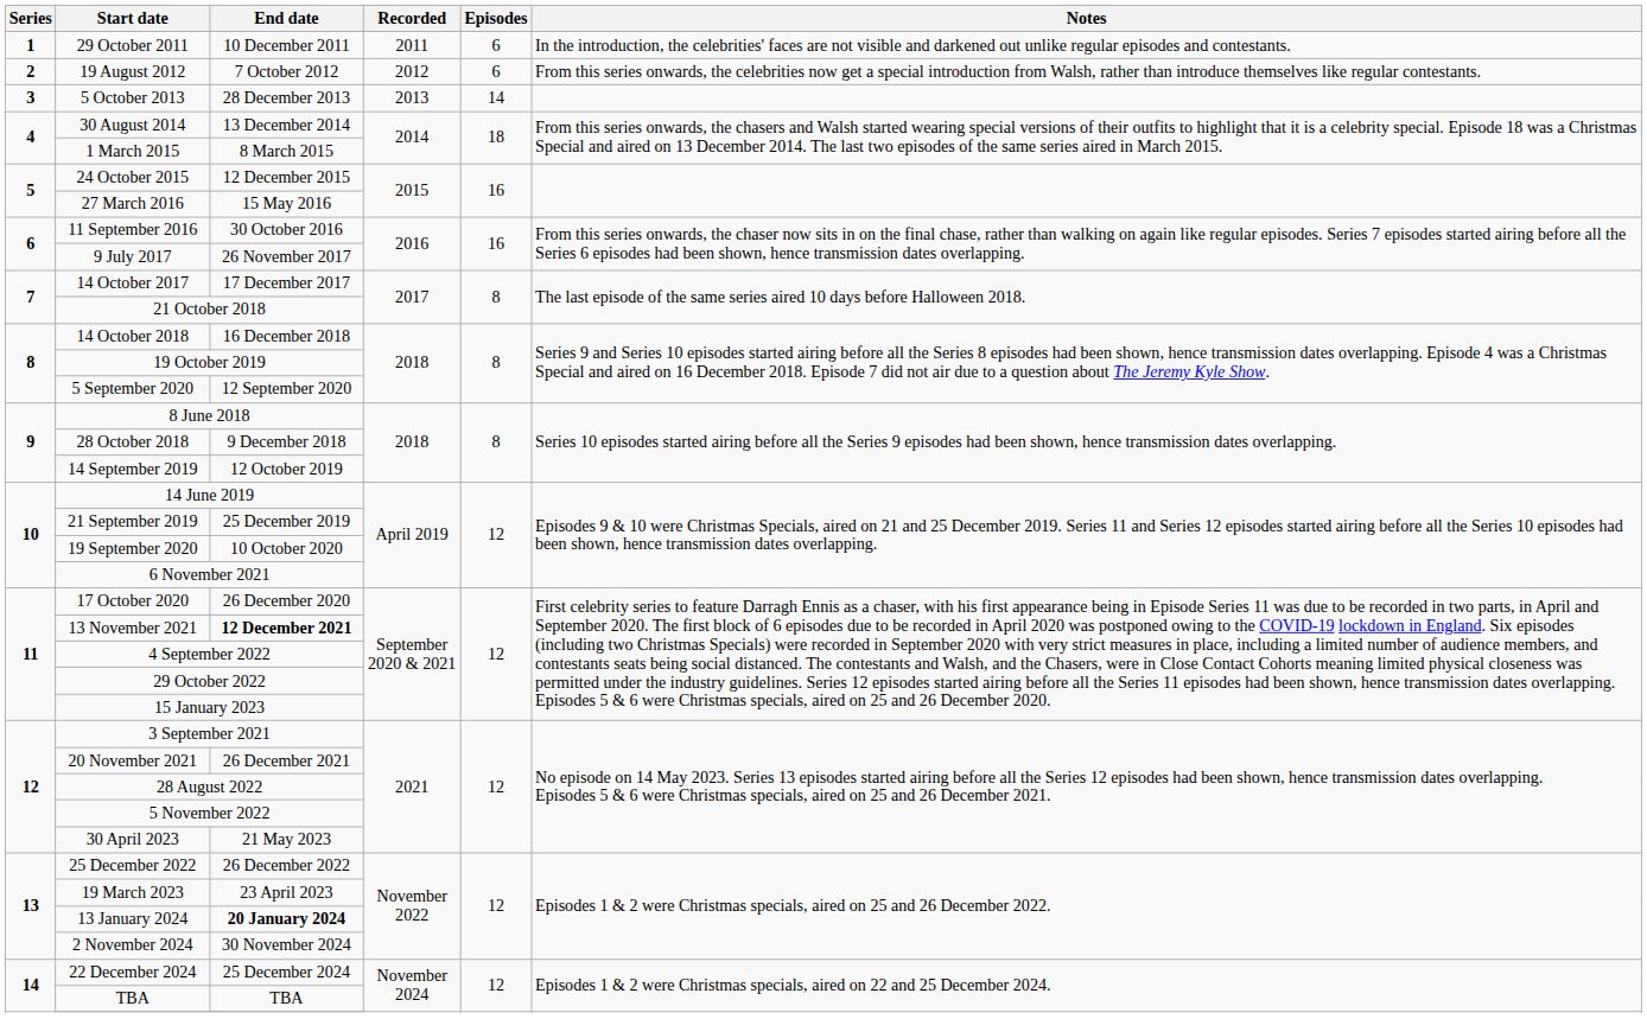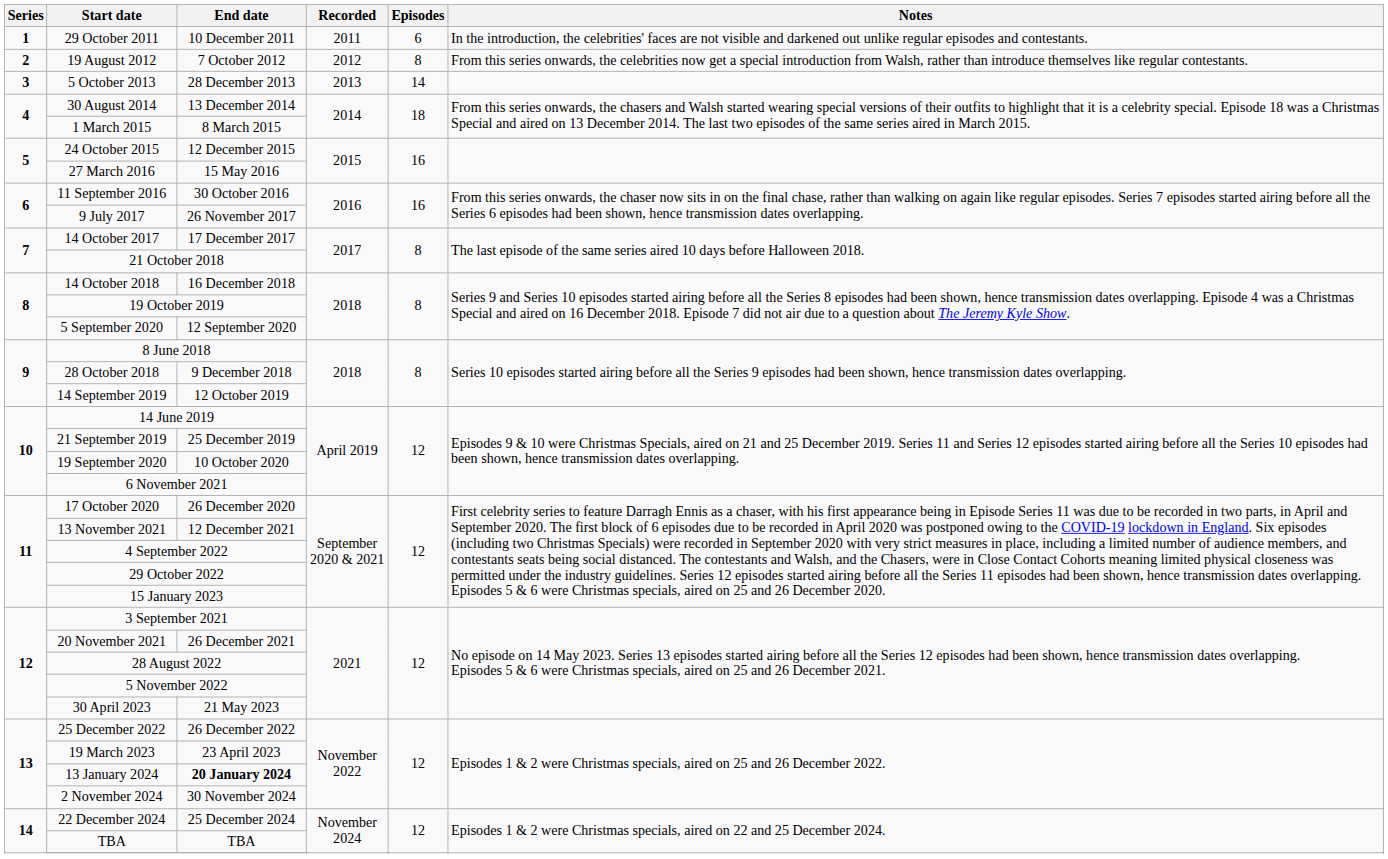 <table class="wikitable sticky-header" style="text-align:center;">
 <tr>
 <th>Series</th>
 <th width="140">Start date</th>
 <th width="140">End date</th>
 <th>Recorded</th>
 <th>Episodes</th>
 <th>Notes</th>
 </tr>
 <tr>
 <td><strong>1</strong></td>
 <td>29 October 2011</td>
 <td>10 December 2011</td>
 <td>2011</td>
 <td>6</td>
 <td style="text-align:left;">In the introduction, the celebrities' faces are not visible and darkened out unlike regular episodes and contestants.</td>
 </tr>
 <tr>
 <td><strong>2</strong></td>
 <td>19 August 2012</td>
 <td>7 October 2012</td>
 <td>2012</td>
-<td>6</td>
+<td>8</td>
 <td style="text-align:left;">From this series onwards, the celebrities now get a special introduction from Walsh, rather than introduce themselves like regular contestants.</td>
 </tr>
 <tr>
 <td><strong>3</strong></td>
 <td>5 October 2013</td>
 <td>28 December 2013</td>
 <td>2013</td>
 <td>14</td>
 <td style="text-align:left;"></td>
 </tr>
 <tr>
 <td rowspan="2"><strong>4</strong></td>
 <td>30 August 2014</td>
 <td>13 December 2014</td>
 <td rowspan= "2">2014</td>
 <td rowspan="2">18</td>
 <td rowspan="2" style="text-align:left;">From this series onwards, the chasers and Walsh started wearing special versions of their outfits to highlight that it is a celebrity special. Episode 18 was a Christmas Special and aired on 13 December 2014. The last two episodes of the same series aired in March 2015.</td>
 </tr>
 <tr>
 <td>1 March 2015</td>
 <td>8 March 2015</td>
 </tr>
 <tr>
 <td rowspan="2"><strong>5</strong></td>
 <td>24 October 2015</td>
 <td>12 December 2015</td>
 <td rowspan ="2">2015</td>
 <td rowspan="2">16</td>
 <td rowspan="2" style="text-align:left;"></td>
 </tr>
 <tr>
 <td>27 March 2016</td>
 <td>15 May 2016</td>
 </tr>
 <tr>
 <td rowspan="2"><strong>6</strong></td>
 <td>11 September 2016</td>
 <td>30 October 2016</td>
 <td rowspan= "2">2016</td>
 <td rowspan="2">16</td>
 <td rowspan="2" style="text-align:left;">From this series onwards, the chaser now sits in on the final chase, rather than walking on again like regular episodes. Series 7 episodes started airing before all the Series 6 episodes had been shown, hence transmission dates overlapping.</td>
 </tr>
 <tr>
 <td>9 July 2017</td>
 <td>26 November 2017</td>
 </tr>
 <tr>
 <td rowspan="2"><strong>7</strong></td>
 <td>14 October 2017</td>
 <td>17 December 2017</td>
 <td rowspan= "2">2017</td>
 <td rowspan="2">8</td>
 <td rowspan="2" style="text-align:left;">The last episode of the same series aired 10 days before Halloween 2018.</td>
 </tr>
 <tr>
 <td colspan="2">21 October 2018</td>
 </tr>
 <tr>
 <td rowspan="3"><strong>8</strong></td>
 <td>14 October 2018</td>
 <td>16 December 2018</td>
 <td rowspan= "3">2018</td>
 <td rowspan="3">8</td>
 <td rowspan="3" style="text-align:left;">Series 9 and Series 10 episodes started airing before all the Series 8 episodes had been shown, hence transmission dates overlapping. Episode 4 was a Christmas Special and aired on 16 December 2018. Episode 7 did not air due to a question about <em><a href='#'>The Jeremy Kyle Show</a></em>.</td>
 </tr>
 <tr>
 <td colspan="2">19 October 2019</td>
 </tr>
 <tr>
 <td>5 September 2020</td>
 <td>12 September 2020</td>
 </tr>
 <tr>
 <td rowspan="3"><strong>9</strong></td>
 <td colspan="2">8 June 2018</td>
 <td rowspan= "3">2018</td>
 <td rowspan="3">8</td>
 <td rowspan="3" style="text-align:left;">Series 10 episodes started airing before all the Series 9 episodes had been shown, hence transmission dates overlapping.</td>
 </tr>
 <tr>
 <td>28 October 2018</td>
 <td>9 December 2018</td>
 </tr>
 <tr>
 <td>14 September 2019</td>
 <td>12 October 2019</td>
 </tr>
 <tr>
 <td rowspan="4"><strong>10</strong></td>
 <td colspan="2">14 June 2019</td>
 <td rowspan= "4">April 2019</td>
 <td rowspan="4">12</td>
 <td rowspan="4" style="text-align:left;">Episodes 9 & 10 were Christmas Specials, aired on 21 and 25 December 2019. Series 11 and Series 12 episodes started airing before all the Series 10 episodes had been shown, hence transmission dates overlapping.</td>
 </tr>
 <tr>
 <td>21 September 2019</td>
 <td>25 December 2019</td>
 </tr>
 <tr>
 <td>19 September 2020</td>
 <td>10 October 2020</td>
 </tr>
 <tr>
 <td colspan="2">6 November 2021</td>
 </tr>
 <tr>
 <td rowspan="5"><strong>11</strong></td>
 <td>17 October 2020</td>
 <td>26 December 2020</td>
 <td rowspan= "5">September 2020 & 2021</td>
 <td rowspan="5">12</td>
 <td rowspan="5" style="text-align:left;">First celebrity series to feature Darragh Ennis as a chaser, with his first appearance being in Episode Series 11 was due to be recorded in two parts, in April and September 2020. The first block of 6 episodes due to be recorded in April 2020 was postponed owing to the <a href='#'>COVID-19</a> <a href='#'>lockdown in England</a>.  Six episodes (including two Christmas Specials) were recorded in September 2020 with very strict measures in place, including a limited number of audience members, and contestants seats being social distanced. The contestants and Walsh, and the Chasers, were in Close Contact Cohorts meaning limited physical closeness was permitted under the industry guidelines. Series 12 episodes started airing before all the Series 11 episodes had been shown, hence transmission dates overlapping.<br>Episodes 5 & 6 were Christmas specials, aired on 25 and 26 December 2020.</td>
 </tr>
 <tr>
 <td>13 November 2021</td>
-<td><strong>12 December 2021</strong></td>
+<td>12 December 2021</td>
 </tr>
 <tr>
 <td colspan="2">4 September 2022</td>
 </tr>
 <tr>
 <td colspan="2">29 October 2022</td>
 </tr>
 <tr>
 <td colspan="2">15 January 2023</td>
 </tr>
 <tr>
 <td rowspan="5"><strong>12</strong></td>
 <td colspan="2">3 September 2021</td>
 <td rowspan= "5">2021</td>
 <td rowspan="5">12</td>
 <td rowspan="5" style="text-align:left;">No episode on 14 May 2023. Series 13 episodes started airing before all the Series 12 episodes had been shown, hence transmission dates overlapping.<br>Episodes 5 & 6 were Christmas specials, aired on 25 and 26 December 2021.</td>
 </tr>
 <tr>
 <td>20 November 2021</td>
 <td>26 December 2021</td>
 </tr>
 <tr>
 <td colspan="2">28 August 2022</td>
 </tr>
 <tr>
 <td colspan="2">5 November 2022</td>
 </tr>
 <tr>
 <td>30 April 2023</td>
 <td>21 May 2023</td>
 </tr>
 <tr>
 <td rowspan="4"><strong>13</strong></td>
 <td>25 December 2022</td>
 <td>26 December 2022</td>
 <td rowspan= "4">November 2022</td>
 <td rowspan="4">12</td>
 <td rowspan="4" style="text-align:left;">Episodes 1 & 2 were Christmas specials, aired on 25 and 26 December 2022.</td>
 </tr>
 <tr>
 <td>19 March 2023</td>
 <td>23 April 2023</td>
 </tr>
 <tr>
 <td>13 January 2024</td>
 <td><strong>20 January 2024</strong></td>
 </tr>
 <tr>
 <td>2 November 2024</td>
 <td>30 November 2024</td>
 </tr>
 <tr>
 <td rowspan="4"><strong>14</strong></td>
 <td>22 December 2024</td>
 <td>25 December 2024</td>
 <td rowspan= "4">November 2024</td>
 <td rowspan="4">12</td>
 <td rowspan="4" style="text-align:left;">Episodes 1 & 2 were Christmas specials, aired on 22 and 25 December 2024.</td>
 </tr>
 <tr>
 <td>TBA</td>
 <td>TBA</td>
 </tr>
 <tr>
 </tr>
 </table>
